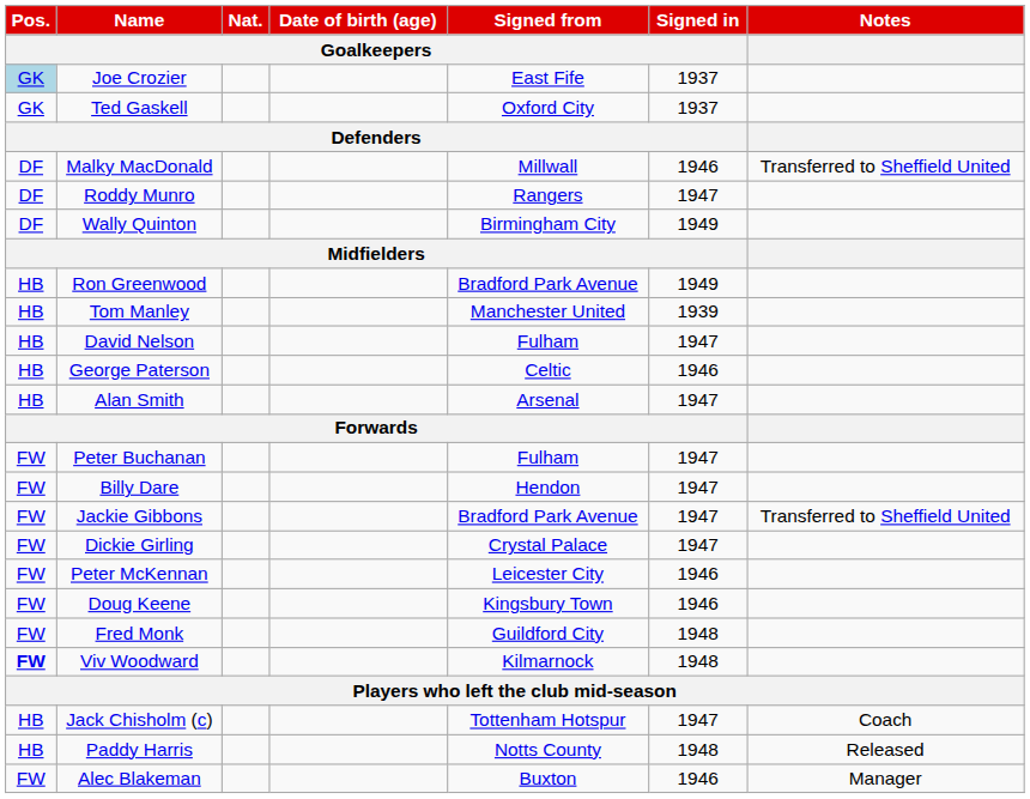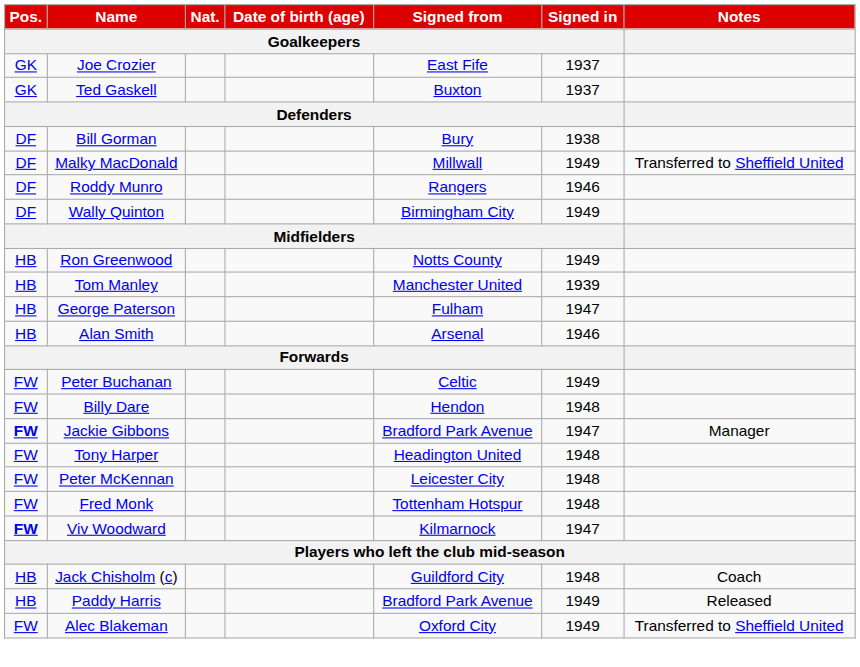 <table class="wikitable"  style="text-align:center; font-size:90%; width:90%;">
 <tr>
 <th style="background:#d00; color:white; text-align:center;">Pos.</th>
 <th style="background:#d00; color:white; text-align:center;">Name</th>
 <th style="background:#d00; color:white; text-align:center;">Nat.</th>
 <th style="background:#d00; color:white; text-align:center;">Date of birth (age)</th>
 <th style="background:#d00; color:white; text-align:center;">Signed from</th>
 <th style="background:#d00; color:white; text-align:center;">Signed in</th>
 <th style="background:#d00; color:white; text-align:center;">Notes</th>
 </tr>
 <tr>
 <th colspan="6">Goalkeepers</th>
 <th></th>
 </tr>
 <tr>
-<td style="background: lightblue;"><a href='#'>GK</a></td>
+<td><a href='#'>GK</a></td>
 <td><a href='#'>Joe Crozier</a></td>
 <td></td>
 <td></td>
 <td><a href='#'>East Fife</a></td>
 <td>1937</td>
 <td></td>
 </tr>
 <tr>
 <td><a href='#'>GK</a></td>
 <td><a href='#'>Ted Gaskell</a></td>
 <td></td>
 <td></td>
-<td><a href='#'>Oxford City</a></td>
+<td><a href='#'>Buxton</a></td>
 <td>1937</td>
 <td></td>
 </tr>
 <tr>
 <th colspan="6">Defenders</th>
 <th></th>
 </tr>
 <tr>
 <td><a href='#'>DF</a></td>
+<td><a href='#'>Bill Gorman</a></td>
+<td></td>
+<td></td>
+<td><a href='#'>Bury</a></td>
+<td>1938</td>
+<td></td>
+</tr>
+<tr>
+<td><a href='#'>DF</a></td>
 <td><a href='#'>Malky MacDonald</a></td>
 <td></td>
 <td></td>
 <td><a href='#'>Millwall</a></td>
-<td>1946</td>
+<td>1949</td>
 <td>Transferred to <a href='#'>Sheffield United</a></td>
 </tr>
 <tr>
 <td><a href='#'>DF</a></td>
 <td><a href='#'>Roddy Munro</a></td>
 <td></td>
 <td></td>
 <td><a href='#'>Rangers</a></td>
-<td>1947</td>
+<td>1946</td>
 <td></td>
 </tr>
 <tr>
 <td><a href='#'>DF</a></td>
 <td><a href='#'>Wally Quinton</a></td>
 <td></td>
 <td></td>
 <td><a href='#'>Birmingham City</a></td>
 <td>1949</td>
 <td></td>
 </tr>
 <tr>
 <th colspan="6">Midfielders</th>
 <th></th>
 </tr>
 <tr>
 <td><a href='#'>HB</a></td>
 <td><a href='#'>Ron Greenwood</a></td>
 <td></td>
 <td></td>
-<td><a href='#'>Bradford Park Avenue</a></td>
+<td><a href='#'>Notts County</a></td>
 <td>1949</td>
 <td></td>
 </tr>
 <tr>
 <td><a href='#'>HB</a></td>
 <td><a href='#'>Tom Manley</a></td>
 <td></td>
 <td></td>
 <td><a href='#'>Manchester United</a></td>
 <td>1939</td>
 <td></td>
 </tr>
 <tr>
 <td><a href='#'>HB</a></td>
-<td><a href='#'>David Nelson</a></td>
+<td><a href='#'>George Paterson</a></td>
 <td></td>
 <td></td>
 <td><a href='#'>Fulham</a></td>
 <td>1947</td>
 <td></td>
 </tr>
 <tr>
 <td><a href='#'>HB</a></td>
-<td><a href='#'>George Paterson</a></td>
-<td></td>
-<td></td>
-<td><a href='#'>Celtic</a></td>
-<td>1946</td>
-<td></td>
-</tr>
-<tr>
-<td><a href='#'>HB</a></td>
 <td><a href='#'>Alan Smith</a></td>
 <td></td>
 <td></td>
 <td><a href='#'>Arsenal</a></td>
-<td>1947</td>
+<td>1946</td>
 <td></td>
 </tr>
 <tr>
 <th colspan="6">Forwards</th>
 <th></th>
 </tr>
 <tr>
 <td><a href='#'>FW</a></td>
 <td><a href='#'>Peter Buchanan</a></td>
 <td></td>
 <td></td>
-<td><a href='#'>Fulham</a></td>
-<td>1947</td>
+<td><a href='#'>Celtic</a></td>
+<td>1949</td>
 <td></td>
 </tr>
 <tr>
 <td><a href='#'>FW</a></td>
 <td><a href='#'>Billy Dare</a></td>
 <td></td>
 <td></td>
 <td><a href='#'>Hendon</a></td>
-<td>1947</td>
+<td>1948</td>
 <td></td>
 </tr>
 <tr>
-<td><a href='#'>FW</a></td>
+<td><strong><a href='#'>FW</a></strong></td>
 <td><a href='#'>Jackie Gibbons</a></td>
 <td></td>
 <td></td>
 <td><a href='#'>Bradford Park Avenue</a></td>
 <td>1947</td>
-<td>Transferred to <a href='#'>Sheffield United</a></td>
+<td>Manager</td>
 </tr>
 <tr>
 <td><a href='#'>FW</a></td>
-<td><a href='#'>Dickie Girling</a></td>
+<td><a href='#'>Tony Harper</a></td>
 <td></td>
 <td></td>
-<td><a href='#'>Crystal Palace</a></td>
-<td>1947</td>
+<td><a href='#'>Headington United</a></td>
+<td>1948</td>
 <td></td>
 </tr>
 <tr>
 <td><a href='#'>FW</a></td>
 <td><a href='#'>Peter McKennan</a></td>
 <td></td>
 <td></td>
 <td><a href='#'>Leicester City</a></td>
-<td>1946</td>
-<td></td>
-</tr>
-<tr>
-<td><a href='#'>FW</a></td>
-<td><a href='#'>Doug Keene</a></td>
-<td></td>
-<td></td>
-<td><a href='#'>Kingsbury Town</a></td>
-<td>1946</td>
+<td>1948</td>
 <td></td>
 </tr>
 <tr>
 <td><a href='#'>FW</a></td>
 <td><a href='#'>Fred Monk</a></td>
 <td></td>
 <td></td>
-<td><a href='#'>Guildford City</a></td>
+<td><a href='#'>Tottenham Hotspur</a></td>
 <td>1948</td>
 <td></td>
 </tr>
 <tr>
 <td><strong><a href='#'>FW</a></strong></td>
 <td><a href='#'>Viv Woodward</a></td>
 <td></td>
 <td></td>
 <td><a href='#'>Kilmarnock</a></td>
-<td>1948</td>
+<td>1947</td>
 <td></td>
 </tr>
 <tr>
 <th colspan="7">Players who left the club mid-season</th>
 </tr>
 <tr>
 <td><a href='#'>HB</a></td>
 <td><a href='#'>Jack Chisholm</a> (<a href='#'>c</a>)</td>
 <td></td>
 <td></td>
-<td><a href='#'>Tottenham Hotspur</a></td>
-<td>1947</td>
+<td><a href='#'>Guildford City</a></td>
+<td>1948</td>
 <td>Coach</td>
 </tr>
 <tr>
 <td><a href='#'>HB</a></td>
 <td><a href='#'>Paddy Harris</a></td>
 <td></td>
 <td></td>
-<td><a href='#'>Notts County</a></td>
-<td>1948</td>
+<td><a href='#'>Bradford Park Avenue</a></td>
+<td>1949</td>
 <td>Released</td>
 </tr>
 <tr>
 <td><a href='#'>FW</a></td>
 <td><a href='#'>Alec Blakeman</a></td>
 <td></td>
 <td></td>
-<td><a href='#'>Buxton</a></td>
-<td>1946</td>
-<td>Manager</td>
+<td><a href='#'>Oxford City</a></td>
+<td>1949</td>
+<td>Transferred to <a href='#'>Sheffield United</a></td>
 </tr>
 </table>
